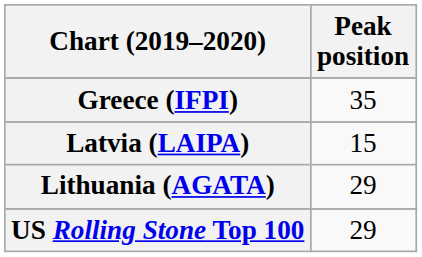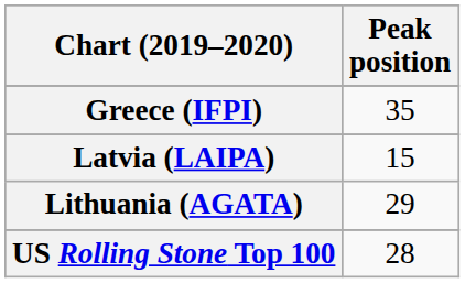 <table class="wikitable sortable plainrowheaders" style="text-align:center">
 <tr>
 <th scope="col">Chart (2019–2020)</th>
 <th scope="col">Peak<br>position</th>
 </tr>
 <tr>
 </tr>
 <tr>
 </tr>
 <tr>
 </tr>
 <tr>
 </tr>
 <tr>
 </tr>
 <tr>
 </tr>
 <tr>
 </tr>
 <tr>
 </tr>
 <tr>
 <th scope="row">Greece (<a href='#'>IFPI</a>)</th>
 <td>35</td>
 </tr>
 <tr>
 </tr>
 <tr>
 <th scope="row">Latvia (<a href='#'>LAIPA</a>)</th>
 <td>15</td>
 </tr>
 <tr>
 <th scope="row">Lithuania (<a href='#'>AGATA</a>)</th>
 <td>29</td>
 </tr>
 <tr>
 </tr>
 <tr>
 </tr>
 <tr>
 </tr>
 <tr>
 </tr>
 <tr>
 </tr>
 <tr>
 </tr>
 <tr>
 </tr>
 <tr>
 </tr>
 <tr>
 </tr>
 <tr>
 </tr>
 <tr>
 </tr>
 <tr>
 </tr>
 <tr>
 <th scope="row">US <a href='#'><em>Rolling Stone</em> Top 100</a></th>
-<td>29</td>
+<td>28</td>
 </tr>
 </table>
